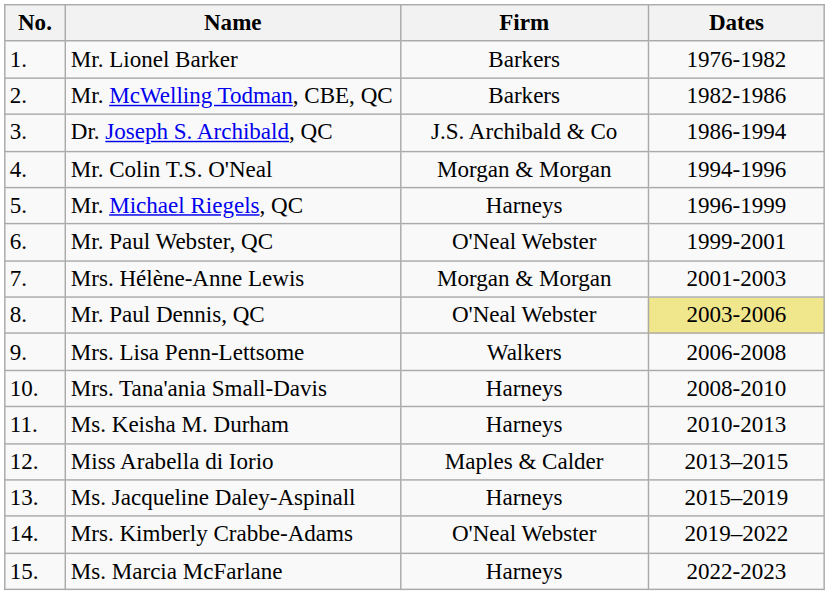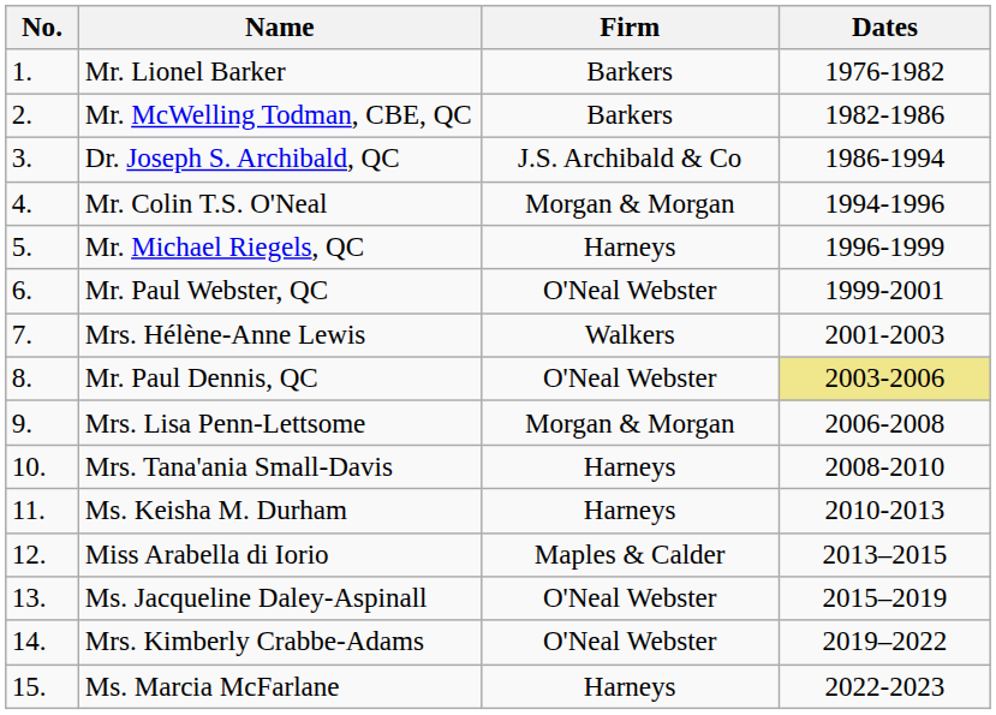 <table class="wikitable" style="margin: 1em auto 1em auto">
 <tr>
 <th width="35">No.</th>
 <th width="225">Name</th>
 <th width="165">Firm</th>
 <th width="115">Dates</th>
 </tr>
 <tr>
 <td>1.</td>
 <td>Mr. Lionel Barker</td>
 <td align="center">Barkers</td>
 <td align="center">1976-1982</td>
 </tr>
 <tr>
 <td>2.</td>
 <td>Mr. <a href='#'>McWelling Todman</a>, CBE, QC</td>
 <td align="center">Barkers</td>
 <td align="center">1982-1986</td>
 </tr>
 <tr>
 <td>3.</td>
 <td>Dr. <a href='#'>Joseph S. Archibald</a>, QC</td>
 <td align="center">J.S. Archibald & Co</td>
 <td align="center">1986-1994</td>
 </tr>
 <tr>
 <td>4.</td>
 <td>Mr. Colin T.S. O'Neal</td>
 <td align="center">Morgan & Morgan</td>
 <td align="center">1994-1996</td>
 </tr>
 <tr>
 <td>5.</td>
 <td>Mr. <a href='#'>Michael Riegels</a>, QC</td>
 <td align="center">Harneys</td>
 <td align="center">1996-1999</td>
 </tr>
 <tr>
 <td>6.</td>
 <td>Mr. Paul Webster, QC</td>
 <td align="center">O'Neal Webster</td>
 <td align="center">1999-2001</td>
 </tr>
 <tr>
 <td>7.</td>
 <td>Mrs. Hélène-Anne Lewis</td>
-<td align="center">Morgan & Morgan</td>
+<td align="center">Walkers</td>
 <td align="center">2001-2003</td>
 </tr>
 <tr>
 <td>8.</td>
 <td>Mr. Paul Dennis, QC</td>
 <td align="center">O'Neal Webster</td>
 <td align="center" style="background: khaki;">2003-2006</td>
 </tr>
 <tr>
 <td>9.</td>
 <td>Mrs. Lisa Penn-Lettsome</td>
-<td align="center">Walkers</td>
+<td align="center">Morgan & Morgan</td>
 <td align="center">2006-2008</td>
 </tr>
 <tr>
 <td>10.</td>
 <td>Mrs. Tana'ania Small-Davis</td>
 <td align="center">Harneys</td>
 <td align="center">2008-2010</td>
 </tr>
 <tr>
 <td>11.</td>
 <td>Ms. Keisha M. Durham</td>
 <td align="center">Harneys</td>
 <td align="center">2010-2013</td>
 </tr>
 <tr>
 <td>12.</td>
 <td>Miss Arabella di Iorio</td>
 <td align="center">Maples & Calder</td>
 <td align="center">2013–2015</td>
 </tr>
 <tr>
 <td>13.</td>
 <td>Ms. Jacqueline Daley-Aspinall</td>
-<td align="center">Harneys</td>
+<td align="center">O'Neal Webster</td>
 <td align="center">2015–2019</td>
 </tr>
 <tr>
 <td>14.</td>
 <td>Mrs. Kimberly Crabbe-Adams</td>
 <td align="center">O'Neal Webster</td>
 <td align="center">2019–2022</td>
 </tr>
 <tr>
 <td>15.</td>
 <td>Ms. Marcia McFarlane</td>
 <td align="center">Harneys</td>
 <td align="center">2022-2023</td>
 </tr>
 </table>
